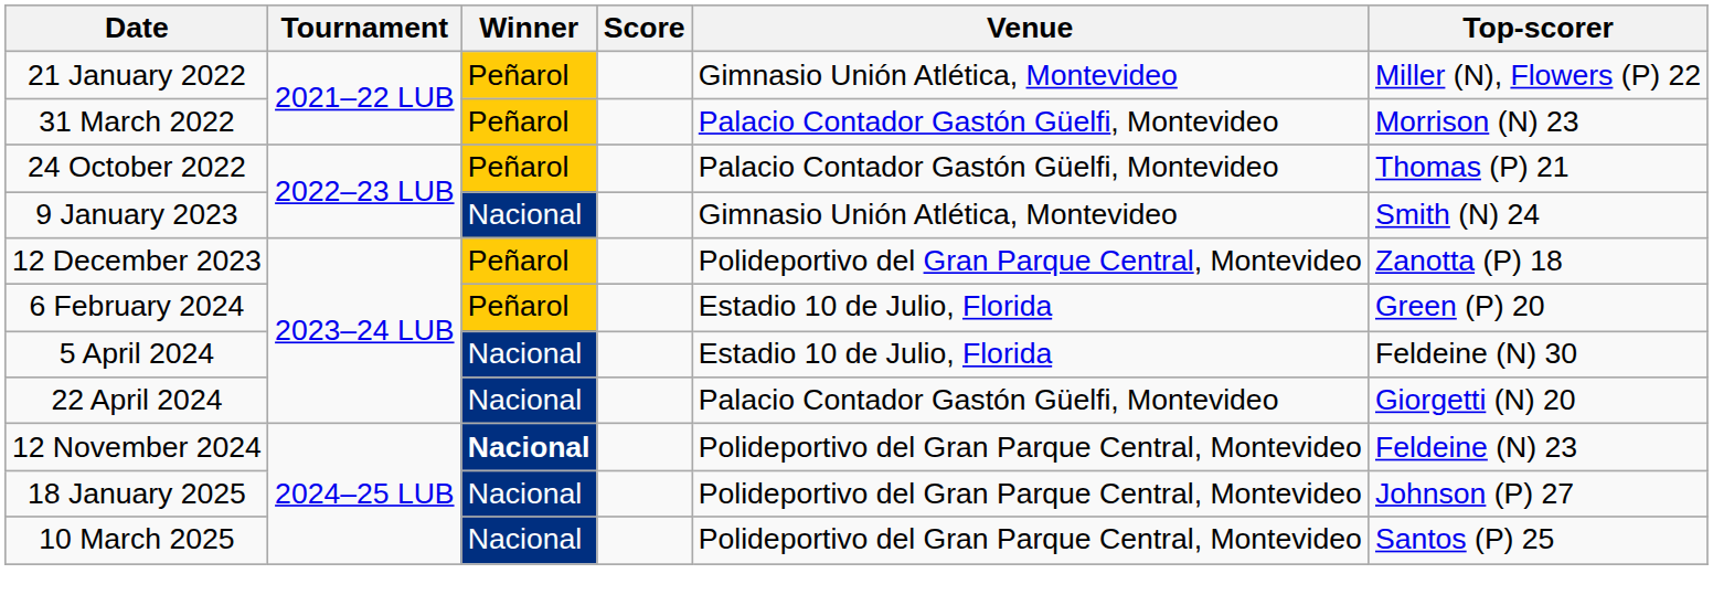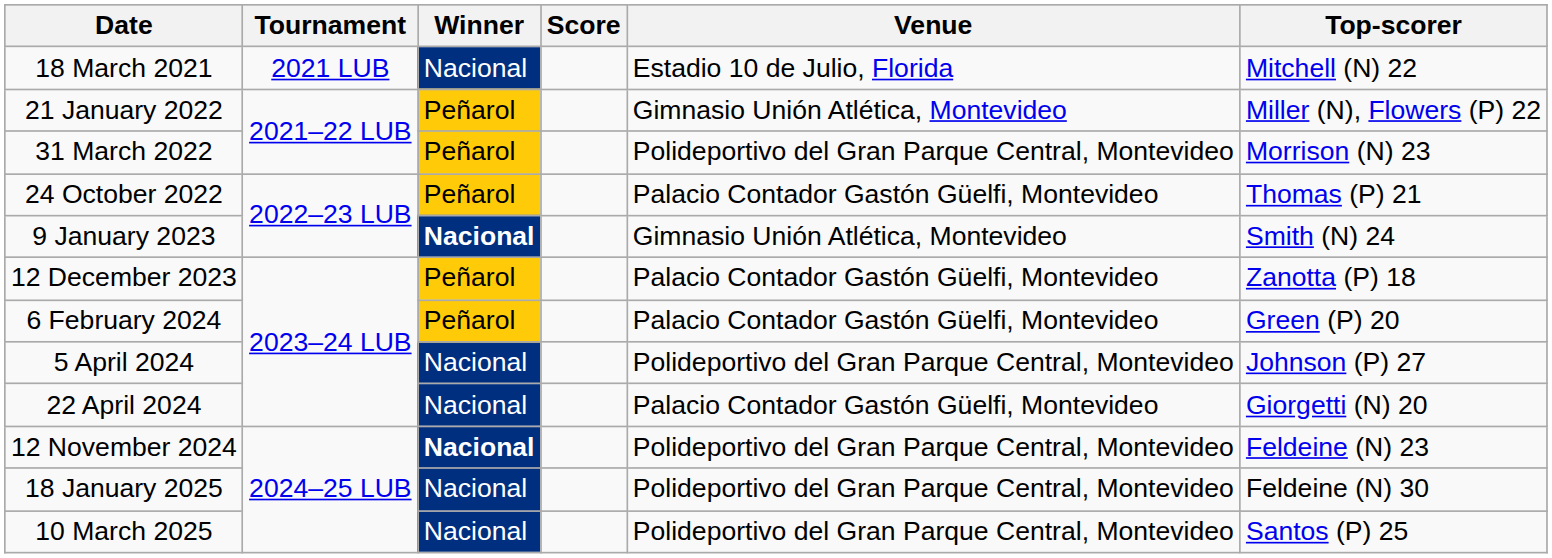 <table class="wikitable collapsible collapsed sortable" style="text-align: center;">
 <tr>
 <th>Date</th>
 <th>Tournament</th>
 <th>Winner</th>
 <th>Score</th>
 <th>Venue</th>
 <th>Top-scorer</th>
+</tr>
+<tr>
+<td>18 March 2021</td>
+<td><a href='#'>2021 LUB</a></td>
+<td align=left style="background:#002f80; color:#ffffff">Nacional</td>
+<td></td>
+<td align=left>Estadio 10 de Julio, <a href='#'>Florida</a></td>
+<td align=left><a href='#'>Mitchell</a> (N) 22</td>
 </tr>
 <tr>
 <td>21 January 2022</td>
 <td rowspan="2"><a href='#'>2021–22 LUB</a></td>
 <td align=left style="background:#FFCB08; color:black">Peñarol</td>
 <td></td>
 <td align=left>Gimnasio Unión Atlética, <a href='#'>Montevideo</a></td>
 <td align=left><a href='#'>Miller</a> (N), <a href='#'>Flowers</a> (P) 22</td>
 </tr>
 <tr>
 <td>31 March 2022</td>
 <td align=left style="background:#FFCB08; color:black">Peñarol</td>
 <td></td>
-<td align=left><a href='#'>Palacio Contador Gastón Güelfi</a>, Montevideo</td>
+<td align=left>Polideportivo del Gran Parque Central, Montevideo</td>
 <td align=left><a href='#'>Morrison</a> (N) 23</td>
 </tr>
 <tr>
 <td>24 October 2022</td>
 <td rowspan="2"><a href='#'>2022–23 LUB</a></td>
 <td align=left style="background:#FFCB08; color:black">Peñarol</td>
 <td></td>
 <td align=left>Palacio Contador Gastón Güelfi, Montevideo</td>
 <td align=left><a href='#'>Thomas</a> (P) 21</td>
 </tr>
 <tr>
 <td>9 January 2023</td>
-<td align=left style="background:#002f80; color:#ffffff">Nacional</td>
+<td align=left style="background:#002f80; color:#ffffff"><strong>Nacional</strong></td>
 <td></td>
 <td align=left>Gimnasio Unión Atlética, Montevideo</td>
 <td align=left><a href='#'>Smith</a> (N) 24</td>
 </tr>
 <tr>
 <td>12 December 2023</td>
 <td rowspan="4"><a href='#'>2023–24 LUB</a></td>
 <td align=left style="background:#FFCB08; color:black">Peñarol</td>
 <td></td>
-<td align=left>Polideportivo del <a href='#'>Gran Parque Central</a>, Montevideo</td>
+<td align=left>Palacio Contador Gastón Güelfi, Montevideo</td>
 <td align=left><a href='#'>Zanotta</a> (P) 18</td>
 </tr>
 <tr>
 <td>6 February 2024</td>
 <td align=left style="background:#FFCB08; color:black">Peñarol</td>
 <td></td>
-<td align=left>Estadio 10 de Julio, <a href='#'>Florida</a></td>
+<td align=left>Palacio Contador Gastón Güelfi, Montevideo</td>
 <td align=left><a href='#'>Green</a> (P) 20</td>
 </tr>
 <tr>
 <td>5 April 2024</td>
 <td align=left style="background:#002f80; color:#ffffff">Nacional</td>
 <td></td>
-<td align=left>Estadio 10 de Julio, <a href='#'>Florida</a></td>
-<td align=left>Feldeine (N) 30</td>
+<td align=left>Polideportivo del Gran Parque Central, Montevideo</td>
+<td align=left><a href='#'>Johnson</a> (P) 27</td>
 </tr>
 <tr>
 <td>22 April 2024</td>
 <td align=left style="background:#002f80; color:#ffffff">Nacional</td>
 <td></td>
 <td align=left>Palacio Contador Gastón Güelfi, Montevideo</td>
 <td align=left><a href='#'>Giorgetti</a> (N) 20</td>
 </tr>
 <tr>
 <td>12 November 2024</td>
 <td rowspan="3"><a href='#'>2024–25 LUB</a></td>
 <td align=left style="background:#002f80; color:#ffffff"><strong>Nacional</strong></td>
 <td></td>
 <td align=left>Polideportivo del Gran Parque Central, Montevideo</td>
 <td align=left><a href='#'>Feldeine</a> (N) 23</td>
 </tr>
 <tr>
 <td>18 January 2025</td>
 <td align=left style="background:#002f80; color:#ffffff">Nacional</td>
 <td></td>
 <td align=left>Polideportivo del Gran Parque Central, Montevideo</td>
-<td align=left><a href='#'>Johnson</a> (P) 27</td>
+<td align=left>Feldeine (N) 30</td>
 </tr>
 <tr>
 <td>10 March 2025</td>
 <td align=left style="background:#002f80; color:#ffffff">Nacional</td>
 <td></td>
 <td align=left>Polideportivo del Gran Parque Central, Montevideo</td>
 <td align=left><a href='#'>Santos</a> (P) 25</td>
 </tr>
 </table>
